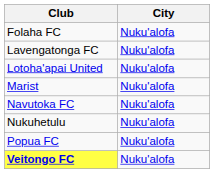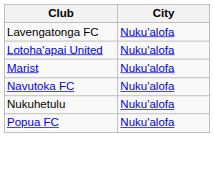 <table class="wikitable">
 <tr>
 <th width="150px">Club</th>
 <th width="120px">City</th>
-</tr>
-<tr>
-<td>Folaha FC</td>
-<td><a href='#'>Nuku'alofa</a></td>
 </tr>
 <tr>
 <td>Lavengatonga FC</td>
 <td><a href='#'>Nuku'alofa</a></td>
 </tr>
 <tr>
 <td><a href='#'>Lotoha'apai United</a></td>
 <td><a href='#'>Nuku'alofa</a></td>
 </tr>
 <tr>
 <td><a href='#'>Marist</a></td>
 <td><a href='#'>Nuku'alofa</a></td>
 </tr>
 <tr>
 <td><a href='#'>Navutoka FC</a></td>
 <td><a href='#'>Nuku'alofa</a></td>
 </tr>
 <tr>
 <td>Nukuhetulu</td>
 <td><a href='#'>Nuku'alofa</a></td>
 </tr>
 <tr>
 <td><a href='#'>Popua FC</a></td>
 <td><a href='#'>Nuku'alofa</a></td>
 </tr>
-<tr>
-<td bgcolor=#ffff44><strong><a href='#'>Veitongo FC</a></strong></td>
-<td><a href='#'>Nuku'alofa</a></td>
-</tr>
 </table>
